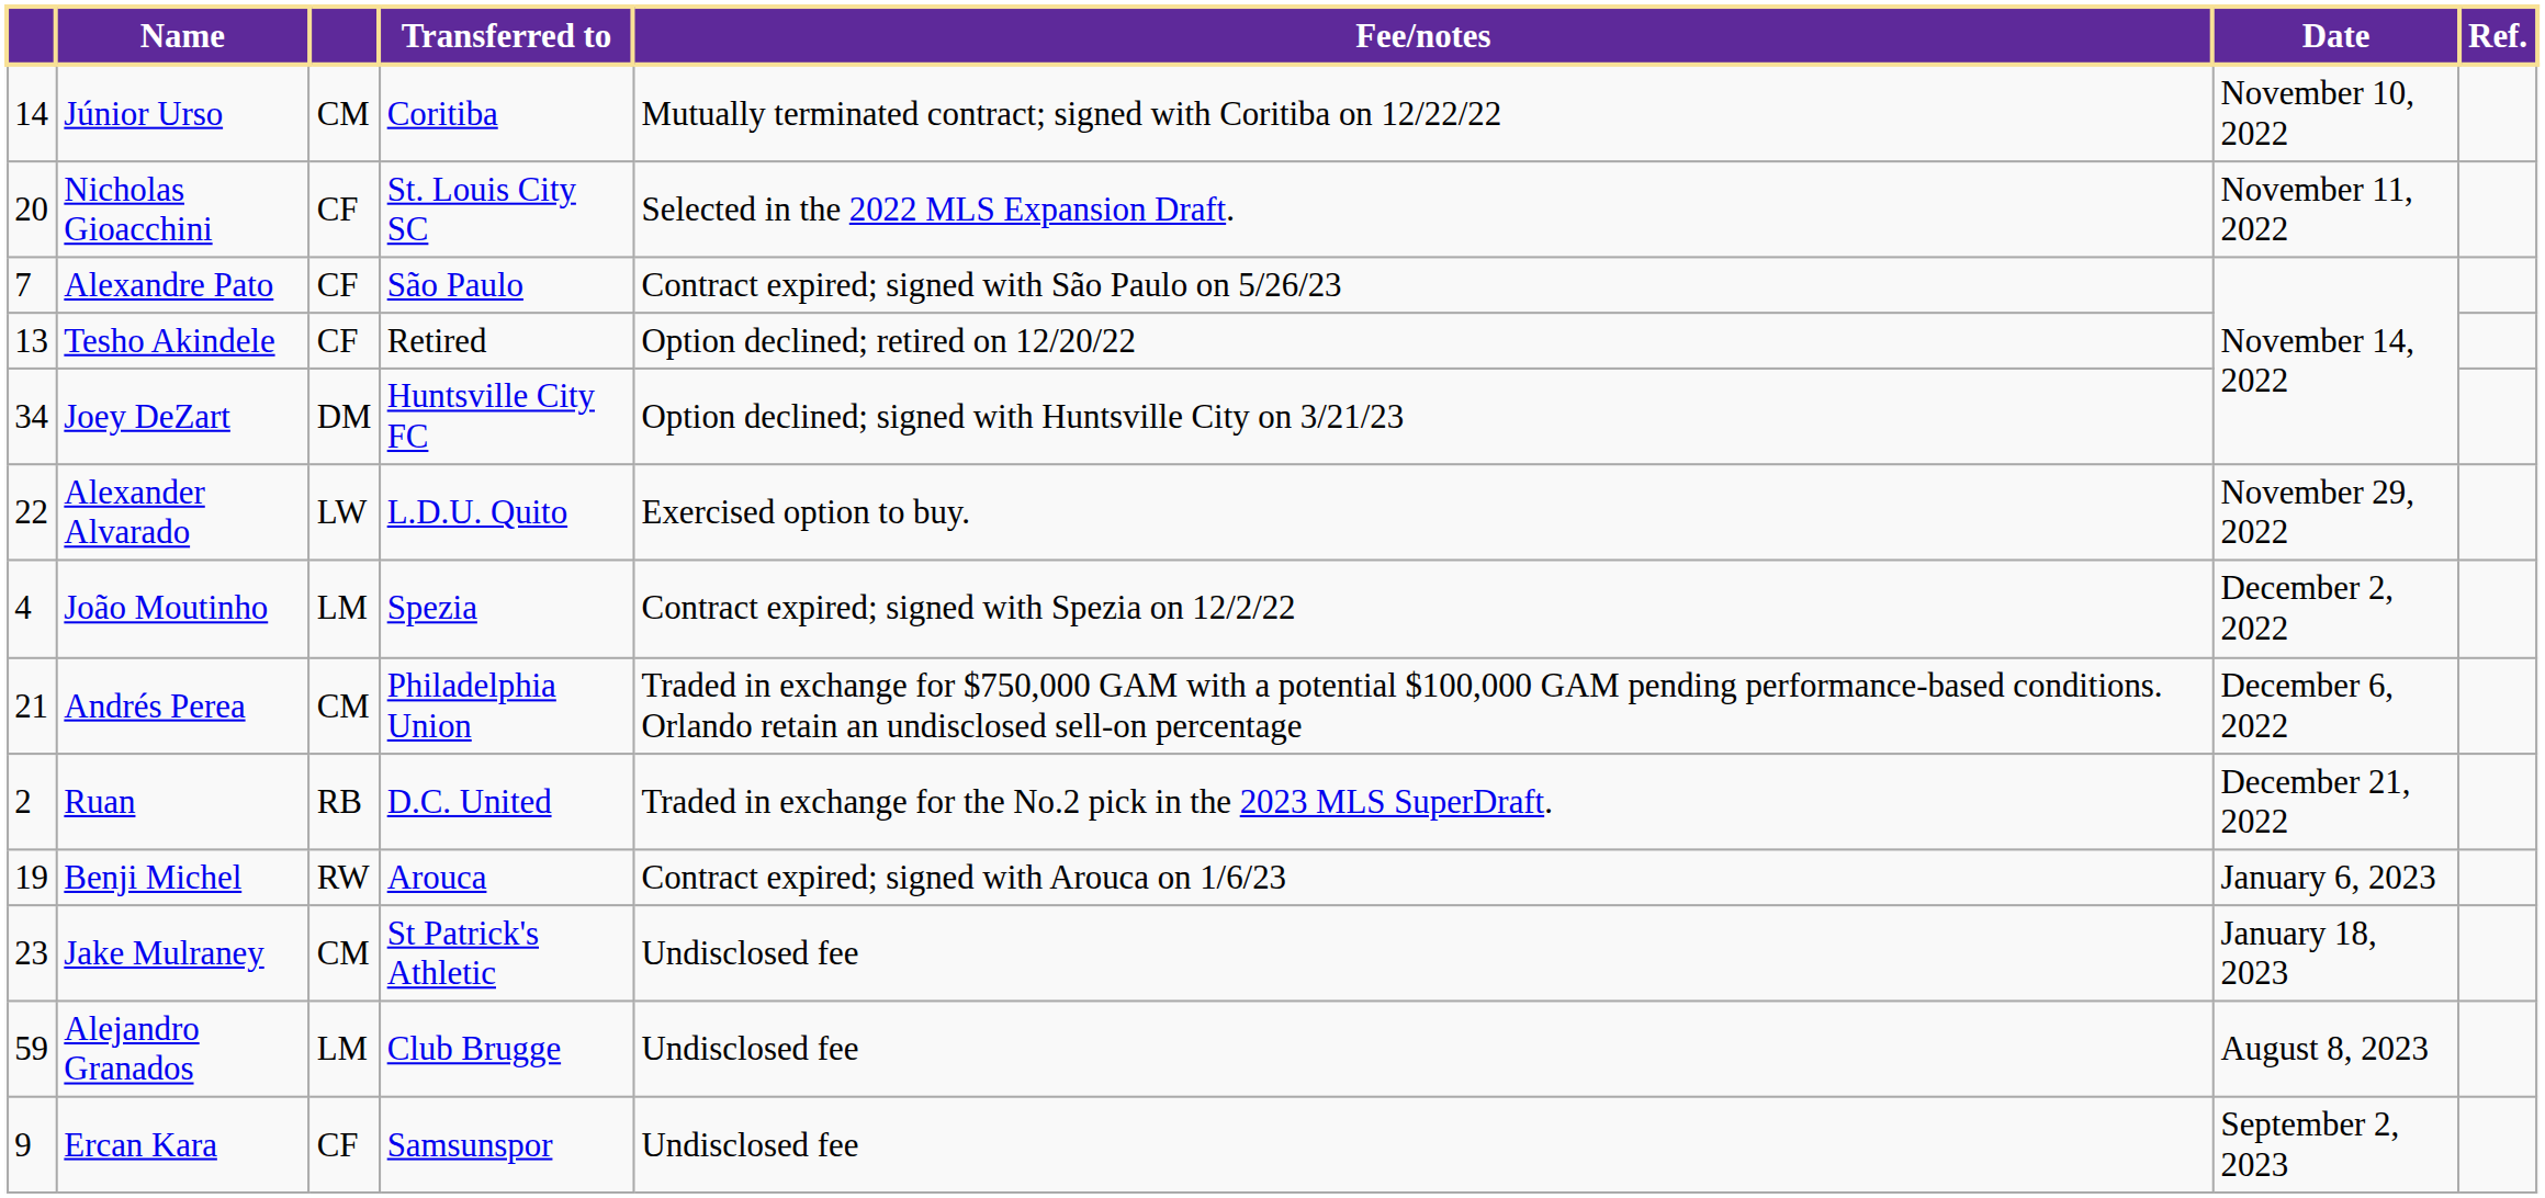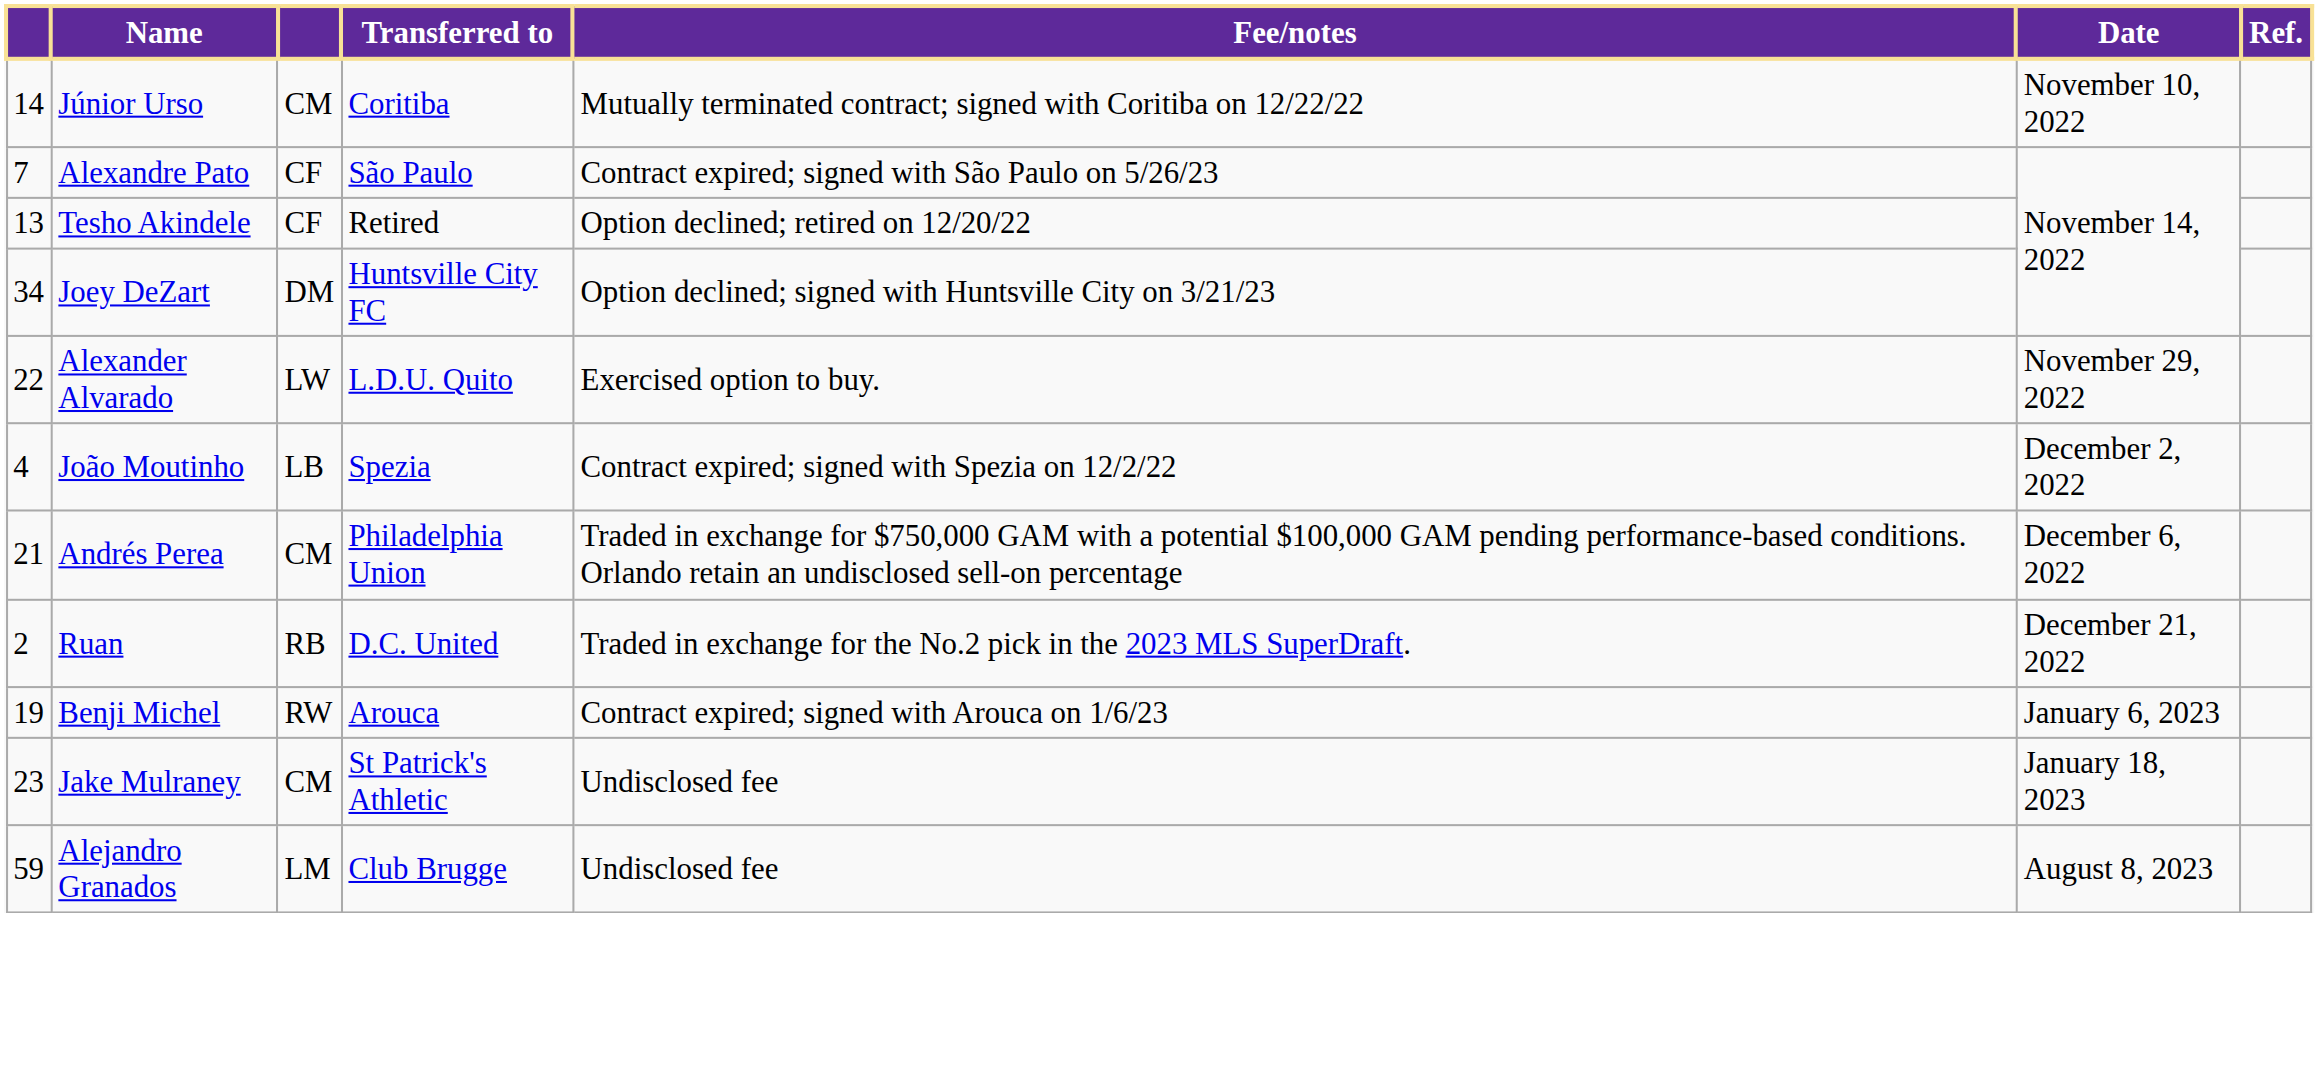 <table class="wikitable" style="width:90%; text-align:center; font-size:95%; text-align:left;">
 <tr>
 <th style="background:#5E299A; color:white; border:2px solid #F8E196;"></th>
 <th style="background:#5E299A; color:white; border:2px solid #F8E196;">Name</th>
 <th style="background:#5E299A; color:white; border:2px solid #F8E196;"></th>
 <th style="background:#5E299A; color:white; border:2px solid #F8E196;">Transferred to</th>
 <th style="background:#5E299A; color:white; border:2px solid #F8E196;">Fee/notes</th>
 <th style="background:#5E299A; color:white; border:2px solid #F8E196;">Date</th>
 <th style="background:#5E299A; color:white; border:2px solid #F8E196;">Ref.</th>
 </tr>
 <tr>
 <td>14</td>
 <td> <a href='#'>Júnior Urso</a></td>
 <td>CM</td>
 <td> <a href='#'>Coritiba</a></td>
 <td>Mutually terminated contract; signed with Coritiba on 12/22/22</td>
 <td>November 10, 2022</td>
-<td></td>
-</tr>
-<tr>
-<td>20</td>
-<td> <a href='#'>Nicholas Gioacchini</a></td>
-<td>CF</td>
-<td> <a href='#'>St. Louis City SC</a></td>
-<td>Selected in the <a href='#'>2022 MLS Expansion Draft</a>.</td>
-<td>November 11, 2022</td>
 <td></td>
 </tr>
 <tr>
 <td>7</td>
 <td> <a href='#'>Alexandre Pato</a></td>
 <td>CF</td>
 <td> <a href='#'>São Paulo</a></td>
 <td>Contract expired; signed with São Paulo on 5/26/23</td>
 <td rowspan=3>November 14, 2022</td>
 <td></td>
 </tr>
 <tr>
 <td>13</td>
 <td> <a href='#'>Tesho Akindele</a></td>
 <td>CF</td>
 <td>Retired</td>
 <td>Option declined; retired on 12/20/22</td>
 <td></td>
 </tr>
 <tr>
 <td>34</td>
 <td> <a href='#'>Joey DeZart</a></td>
 <td>DM</td>
 <td> <a href='#'>Huntsville City FC</a></td>
 <td>Option declined; signed with Huntsville City on 3/21/23</td>
 <td></td>
 </tr>
 <tr>
 <td>22</td>
 <td> <a href='#'>Alexander Alvarado</a></td>
 <td>LW</td>
 <td> <a href='#'>L.D.U. Quito</a></td>
 <td>Exercised option to buy.</td>
 <td>November 29, 2022</td>
 <td></td>
 </tr>
 <tr>
 <td>4</td>
 <td> <a href='#'>João Moutinho</a></td>
-<td>LM</td>
+<td>LB</td>
 <td> <a href='#'>Spezia</a></td>
 <td>Contract expired; signed with Spezia on 12/2/22</td>
 <td>December 2, 2022</td>
 <td></td>
 </tr>
 <tr>
 <td>21</td>
 <td> <a href='#'>Andrés Perea</a></td>
 <td>CM</td>
 <td> <a href='#'>Philadelphia Union</a></td>
 <td>Traded in exchange for $750,000 GAM with a potential $100,000 GAM pending performance-based conditions. Orlando retain an undisclosed sell-on percentage</td>
 <td>December 6, 2022</td>
 <td></td>
 </tr>
 <tr>
 <td>2</td>
 <td> <a href='#'>Ruan</a></td>
 <td>RB</td>
 <td> <a href='#'>D.C. United</a></td>
 <td>Traded in exchange for the No.2 pick in the <a href='#'>2023 MLS SuperDraft</a>.</td>
 <td>December 21, 2022</td>
 <td></td>
 </tr>
 <tr>
 <td>19</td>
 <td> <a href='#'>Benji Michel</a></td>
 <td>RW</td>
 <td> <a href='#'>Arouca</a></td>
 <td>Contract expired; signed with Arouca on 1/6/23</td>
 <td>January 6, 2023</td>
 <td></td>
 </tr>
 <tr>
 <td>23</td>
 <td> <a href='#'>Jake Mulraney</a></td>
 <td>CM</td>
 <td> <a href='#'>St Patrick's Athletic</a></td>
 <td>Undisclosed fee</td>
 <td>January 18, 2023</td>
 <td></td>
 </tr>
 <tr>
 <td>59</td>
 <td> <a href='#'>Alejandro Granados</a></td>
 <td>LM</td>
 <td> <a href='#'>Club Brugge</a></td>
 <td>Undisclosed fee</td>
 <td>August 8, 2023</td>
 <td></td>
 </tr>
-<tr>
-<td>9</td>
-<td> <a href='#'>Ercan Kara</a></td>
-<td>CF</td>
-<td> <a href='#'>Samsunspor</a></td>
-<td>Undisclosed fee</td>
-<td>September 2, 2023</td>
-<td></td>
-</tr>
 </table>
